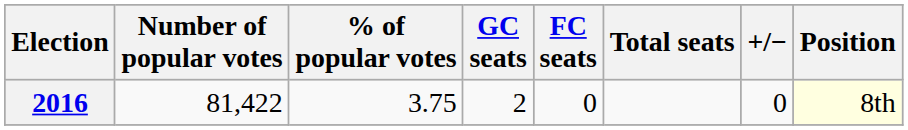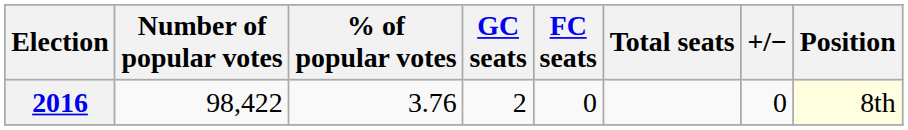 <table class="wikitable" style="text-align: right;">
 <tr align=center>
 <th><strong>Election</strong></th>
 <th>Number of<br>popular votes</th>
 <th>% of<br>popular votes</th>
 <th><a href='#'>GC</a><br>seats</th>
 <th><a href='#'>FC</a><br>seats</th>
 <th>Total seats</th>
 <th>+/−</th>
 <th>Position</th>
 </tr>
 <tr>
 <th><a href='#'>2016</a></th>
-<td>81,422</td>
-<td>3.75</td>
+<td>98,422</td>
+<td>3.76</td>
 <td>2</td>
 <td>0</td>
 <td></td>
 <td>0</td>
 <td style="background: lightyellow;">8th</td>
 </tr>
 </table>
